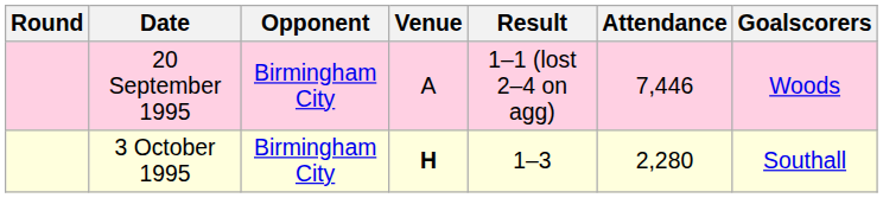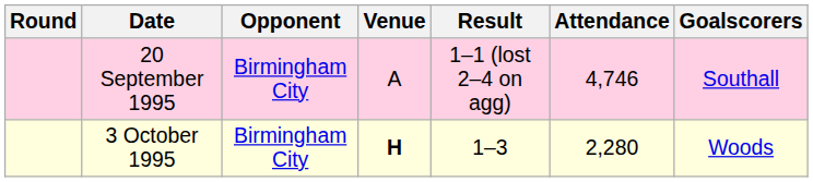 <table class="wikitable sortable" style="text-align:center">
 <tr>
 <th>Round</th>
 <th>Date</th>
 <th>Opponent</th>
 <th>Venue</th>
 <th>Result</th>
 <th>Attendance</th>
 <th>Goalscorers</th>
 </tr>
 <tr style="background-color: #ffd0e3;">
 <td></td>
 <td>20 September 1995</td>
 <td><a href='#'>Birmingham City</a></td>
 <td>A</td>
 <td>1–1 (lost 2–4 on agg)</td>
-<td>7,446</td>
-<td><a href='#'>Woods</a></td>
+<td>4,746</td>
+<td><a href='#'>Southall</a></td>
 </tr>
 <tr style="background-color: #ffffdd;">
 <td></td>
 <td>3 October 1995</td>
 <td><a href='#'>Birmingham City</a></td>
 <td><strong>H</strong></td>
 <td>1–3</td>
 <td>2,280</td>
-<td><a href='#'>Southall</a></td>
+<td><a href='#'>Woods</a></td>
 </tr>
 </table>
